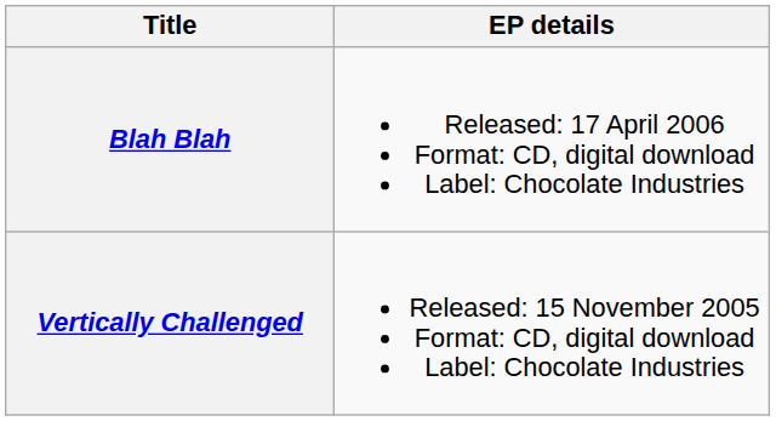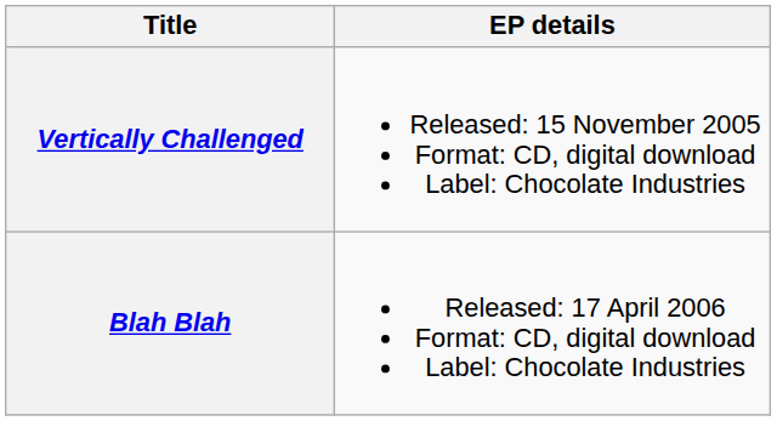 <table class="wikitable plainrowheaders" style="text-align:center;">
 <tr>
 <th style="width:12em;">Title</th>
 <th style="width:16em;">EP details</th>
 </tr>
 <tr>
+<th scope="row"><em><a href='#'>Vertically Challenged</a></em></th>
+<td><br><ul><li>Released: 15 November 2005</li><li>Format: CD, digital download</li><li>Label: Chocolate Industries</li></ul></td>
+</tr>
+<tr>
 <th scope="row"><em><a href='#'>Blah Blah</a></em></th>
 <td><br><ul><li>Released: 17 April 2006</li><li>Format: CD, digital download</li><li>Label: Chocolate Industries</li></ul></td>
 </tr>
-<tr>
-<th scope="row"><em><a href='#'>Vertically Challenged</a></em></th>
-<td><br><ul><li>Released: 15 November 2005</li><li>Format: CD, digital download</li><li>Label: Chocolate Industries</li></ul></td>
-</tr>
 </table>
